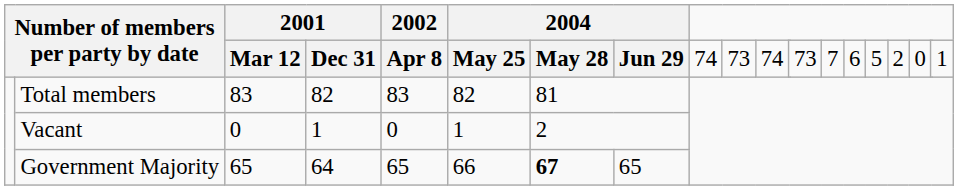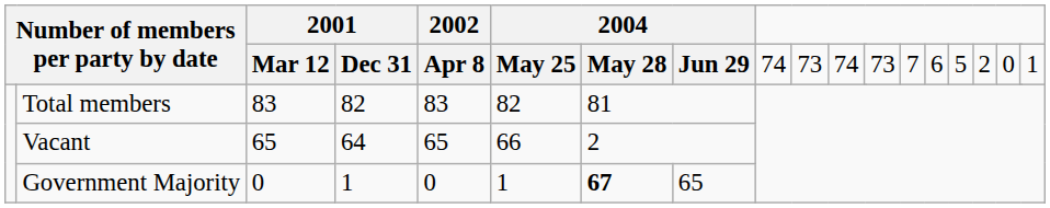 <table class="wikitable">
 <tr>
 <th colspan=2 rowspan=2>Number of members<br>per party by date</th>
 <th colspan=2>2001</th>
 <th>2002</th>
 <th colspan=3>2004</th>
 </tr>
 <tr>
 <th>Mar 12</th>
 <th>Dec 31</th>
 <th>Apr 8</th>
 <th>May 25</th>
 <th>May 28</th>
 <th>Jun 29<br></th>
 <td>74</td>
 <td>73</td>
 <td colspan=3>74</td>
 <td>73<br></td>
 <td colspan=3>7</td>
 <td>6</td>
 <td colspan=2>5<br></td>
 <td colspan=6>2<br></td>
 <td colspan=5>0</td>
 <td>1</td>
 </tr>
 <tr>
 <td rowspan=3></td>
 <td>Total members</td>
 <td>83</td>
 <td>82</td>
 <td>83</td>
 <td>82</td>
 <td colspan=2>81</td>
 </tr>
 <tr>
 <td>Vacant</td>
+<td>65</td>
+<td>64</td>
+<td>65</td>
+<td>66</td>
+<td colspan=2>2</td>
+</tr>
+<tr>
+<td>Government Majority</td>
 <td>0</td>
 <td>1</td>
 <td>0</td>
 <td>1</td>
-<td colspan=2>2</td>
-</tr>
-<tr>
-<td>Government Majority</td>
-<td>65</td>
-<td>64</td>
-<td>65</td>
-<td>66</td>
 <td><strong>67</strong></td>
 <td>65</td>
 </tr>
 </table>
